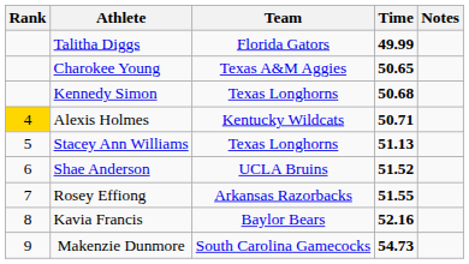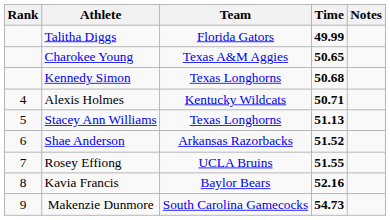 <table class="wikitable sortable" style="text-align:center">
 <tr>
 <th>Rank</th>
 <th>Athlete</th>
 <th>Team</th>
 <th>Time</th>
 <th>Notes</th>
 </tr>
 <tr>
 <td></td>
 <td align=left> <a href='#'>Talitha Diggs</a></td>
 <td><a href='#'>Florida Gators</a></td>
 <td><strong>49.99</strong></td>
 <td></td>
 </tr>
 <tr>
 <td></td>
 <td align=left> <a href='#'>Charokee Young</a></td>
 <td><a href='#'>Texas A&M Aggies</a></td>
 <td><strong>50.65</strong></td>
 <td></td>
 </tr>
 <tr>
 <td></td>
 <td align=left> <a href='#'>Kennedy Simon</a></td>
 <td><a href='#'>Texas Longhorns</a></td>
 <td><strong>50.68</strong></td>
 <td></td>
 </tr>
 <tr>
-<td style="background: gold;">4</td>
+<td>4</td>
 <td align=left> Alexis Holmes</td>
 <td><a href='#'>Kentucky Wildcats</a></td>
 <td><strong>50.71</strong></td>
 <td></td>
 </tr>
 <tr>
 <td>5</td>
 <td align=left> <a href='#'>Stacey Ann Williams</a></td>
 <td><a href='#'>Texas Longhorns</a></td>
 <td><strong>51.13</strong></td>
 <td></td>
 </tr>
 <tr>
 <td>6</td>
 <td align=left> <a href='#'>Shae Anderson</a></td>
-<td><a href='#'>UCLA Bruins</a></td>
+<td><a href='#'>Arkansas Razorbacks</a></td>
 <td><strong>51.52</strong></td>
 <td></td>
 </tr>
 <tr>
 <td>7</td>
 <td align=left> Rosey Effiong</td>
-<td><a href='#'>Arkansas Razorbacks</a></td>
+<td><a href='#'>UCLA Bruins</a></td>
 <td><strong>51.55</strong></td>
 <td></td>
 </tr>
 <tr>
 <td>8</td>
 <td align=left> Kavia Francis</td>
 <td><a href='#'>Baylor Bears</a></td>
 <td><strong>52.16</strong></td>
 <td></td>
 </tr>
 <tr>
 <td>9</td>
 <td> Makenzie Dunmore</td>
 <td><a href='#'>South Carolina Gamecocks</a></td>
 <td><strong>54.73</strong></td>
 <td></td>
 </tr>
 </table>
